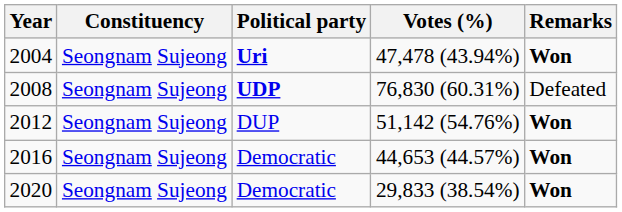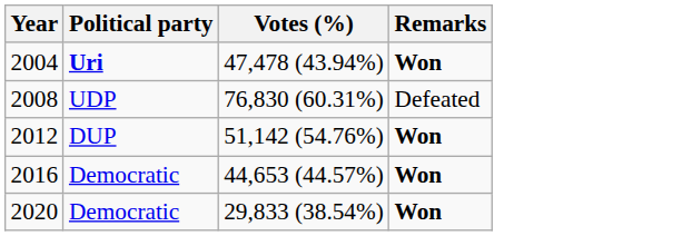 <table class="wikitable">
 <tr>
 <th>Year</th>
-<th>Constituency</th>
 <th>Political party</th>
 <th>Votes (%)</th>
 <th>Remarks</th>
 </tr>
 <tr>
 <td>2004</td>
-<td><a href='#'>Seongnam</a> <a href='#'>Sujeong</a></td>
 <td><strong><a href='#'>Uri</a></strong></td>
 <td>47,478 (43.94%)</td>
 <td><strong>Won</strong></td>
 </tr>
 <tr>
 <td>2008</td>
-<td><a href='#'>Seongnam</a> <a href='#'>Sujeong</a></td>
-<td><strong><a href='#'>UDP</a></strong></td>
+<td><a href='#'>UDP</a></td>
 <td>76,830 (60.31%)</td>
 <td>Defeated</td>
 </tr>
 <tr>
 <td>2012</td>
-<td><a href='#'>Seongnam</a> <a href='#'>Sujeong</a></td>
 <td><a href='#'>DUP</a></td>
 <td>51,142 (54.76%)</td>
 <td><strong>Won</strong></td>
 </tr>
 <tr>
 <td>2016</td>
-<td><a href='#'>Seongnam</a> <a href='#'>Sujeong</a></td>
 <td><a href='#'>Democratic</a></td>
 <td>44,653 (44.57%)</td>
 <td><strong>Won</strong></td>
 </tr>
 <tr>
 <td>2020</td>
-<td><a href='#'>Seongnam</a> <a href='#'>Sujeong</a></td>
 <td><a href='#'>Democratic</a></td>
 <td>29,833 (38.54%)</td>
 <td><strong>Won</strong></td>
 </tr>
 </table>
